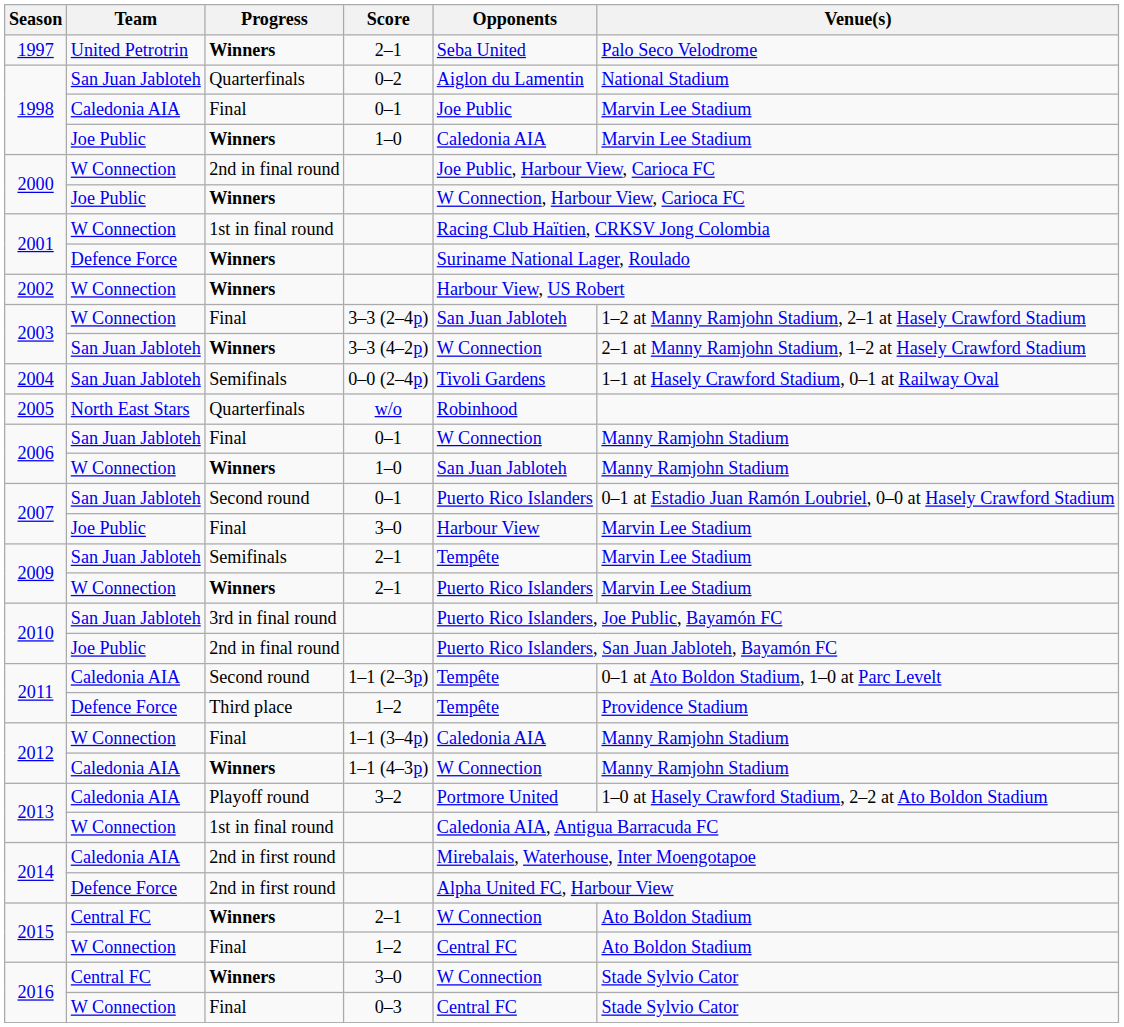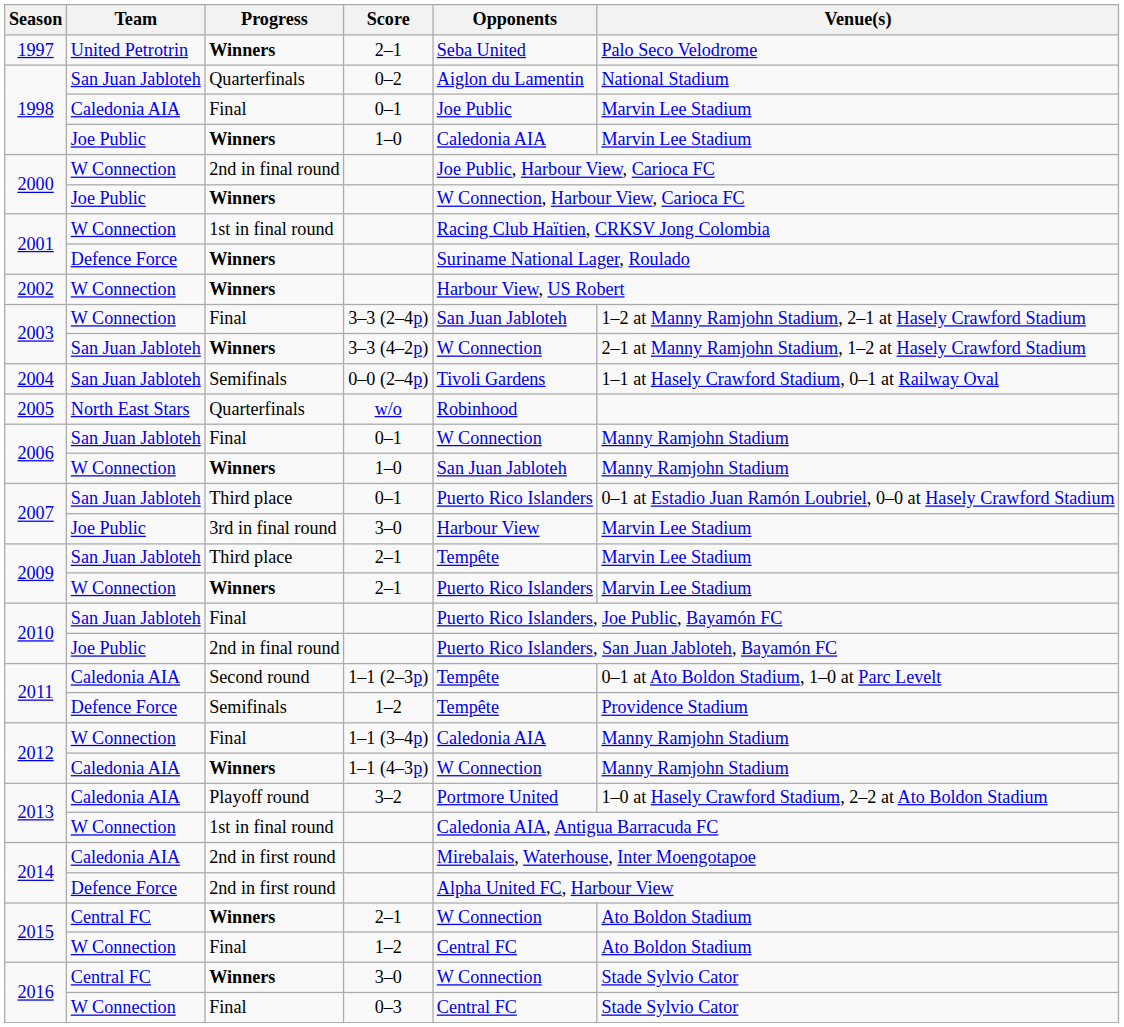 <table class="wikitable" style="font-size:90%;">
 <tr>
 <th>Season</th>
 <th>Team</th>
 <th>Progress</th>
 <th>Score</th>
 <th>Opponents</th>
 <th>Venue(s)</th>
 </tr>
 <tr>
 <td style="text-align: center;"><a href='#'>1997</a></td>
 <td><a href='#'>United Petrotrin</a></td>
 <td><strong>Winners</strong></td>
 <td style="text-align: center;">2–1</td>
 <td> <a href='#'>Seba United</a></td>
 <td><a href='#'>Palo Seco Velodrome</a></td>
 </tr>
 <tr>
 <td style="text-align: center;" rowspan="3"><a href='#'>1998</a></td>
 <td><a href='#'>San Juan Jabloteh</a></td>
 <td>Quarterfinals</td>
 <td style="text-align: center;">0–2</td>
 <td> <a href='#'>Aiglon du Lamentin</a></td>
 <td><a href='#'>National Stadium</a></td>
 </tr>
 <tr>
 <td><a href='#'>Caledonia AIA</a></td>
 <td>Final</td>
 <td style="text-align: center;">0–1</td>
 <td> <a href='#'>Joe Public</a></td>
 <td><a href='#'>Marvin Lee Stadium</a></td>
 </tr>
 <tr>
 <td><a href='#'>Joe Public</a></td>
 <td><strong>Winners</strong></td>
 <td style="text-align: center;">1–0</td>
 <td> <a href='#'>Caledonia AIA</a></td>
 <td><a href='#'>Marvin Lee Stadium</a></td>
 </tr>
 <tr>
 <td style="text-align: center;" rowspan="2"><a href='#'>2000</a></td>
 <td><a href='#'>W Connection</a></td>
 <td>2nd in final round</td>
 <td></td>
 <td colspan="2"> <a href='#'>Joe Public</a>,  <a href='#'>Harbour View</a>,  <a href='#'>Carioca FC</a></td>
 </tr>
 <tr>
 <td><a href='#'>Joe Public</a></td>
 <td><strong>Winners</strong></td>
 <td></td>
 <td colspan="2"> <a href='#'>W Connection</a>,  <a href='#'>Harbour View</a>,  <a href='#'>Carioca FC</a></td>
 </tr>
 <tr>
 <td style="text-align: center;" rowspan="2"><a href='#'>2001</a></td>
 <td><a href='#'>W Connection</a></td>
 <td>1st in final round</td>
 <td></td>
 <td colspan="2"> <a href='#'>Racing Club Haïtien</a>,  <a href='#'>CRKSV Jong Colombia</a></td>
 </tr>
 <tr>
 <td><a href='#'>Defence Force</a></td>
 <td><strong>Winners</strong></td>
 <td></td>
 <td colspan="2"> <a href='#'>Suriname National Lager</a>,  <a href='#'>Roulado</a></td>
 </tr>
 <tr>
 <td style="text-align: center;"><a href='#'>2002</a></td>
 <td><a href='#'>W Connection</a></td>
 <td><strong>Winners</strong></td>
 <td></td>
 <td colspan="2"> <a href='#'>Harbour View</a>,  <a href='#'>US Robert</a></td>
 </tr>
 <tr>
 <td style="text-align: center;" rowspan="2"><a href='#'>2003</a></td>
 <td><a href='#'>W Connection</a></td>
 <td>Final</td>
 <td style="text-align: center;">3–3 (2–4<a href='#'>p</a>)</td>
 <td> <a href='#'>San Juan Jabloteh</a></td>
 <td>1–2 at <a href='#'>Manny Ramjohn Stadium</a>, 2–1 at <a href='#'>Hasely Crawford Stadium</a></td>
 </tr>
 <tr>
 <td><a href='#'>San Juan Jabloteh</a></td>
 <td><strong>Winners</strong></td>
 <td style="text-align: center;">3–3 (4–2<a href='#'>p</a>)</td>
 <td> <a href='#'>W Connection</a></td>
 <td>2–1 at <a href='#'>Manny Ramjohn Stadium</a>, 1–2 at <a href='#'>Hasely Crawford Stadium</a></td>
 </tr>
 <tr>
 <td style="text-align: center;"><a href='#'>2004</a></td>
 <td><a href='#'>San Juan Jabloteh</a></td>
 <td>Semifinals</td>
 <td style="text-align: center;">0–0 (2–4<a href='#'>p</a>)</td>
 <td> <a href='#'>Tivoli Gardens</a></td>
 <td>1–1 at <a href='#'>Hasely Crawford Stadium</a>, 0–1 at <a href='#'>Railway Oval</a></td>
 </tr>
 <tr>
 <td style="text-align: center;"><a href='#'>2005</a></td>
 <td><a href='#'>North East Stars</a></td>
 <td>Quarterfinals</td>
 <td style="text-align: center;"><a href='#'>w/o</a></td>
 <td> <a href='#'>Robinhood</a></td>
 <td></td>
 </tr>
 <tr>
 <td style="text-align: center;" rowspan="2"><a href='#'>2006</a></td>
 <td><a href='#'>San Juan Jabloteh</a></td>
 <td>Final</td>
 <td style="text-align: center;">0–1</td>
 <td> <a href='#'>W Connection</a></td>
 <td><a href='#'>Manny Ramjohn Stadium</a></td>
 </tr>
 <tr>
 <td><a href='#'>W Connection</a></td>
 <td><strong>Winners</strong></td>
 <td style="text-align: center;">1–0</td>
 <td> <a href='#'>San Juan Jabloteh</a></td>
 <td><a href='#'>Manny Ramjohn Stadium</a></td>
 </tr>
 <tr>
 <td style="text-align: center;" rowspan="2"><a href='#'>2007</a></td>
 <td><a href='#'>San Juan Jabloteh</a></td>
-<td>Second round</td>
+<td>Third place</td>
 <td style="text-align: center;">0–1</td>
 <td> <a href='#'>Puerto Rico Islanders</a></td>
 <td>0–1 at <a href='#'>Estadio Juan Ramón Loubriel</a>, 0–0 at <a href='#'>Hasely Crawford Stadium</a></td>
 </tr>
 <tr>
 <td><a href='#'>Joe Public</a></td>
-<td>Final</td>
+<td>3rd in final round</td>
 <td style="text-align: center;">3–0</td>
 <td> <a href='#'>Harbour View</a></td>
 <td><a href='#'>Marvin Lee Stadium</a></td>
 </tr>
 <tr>
 <td style="text-align: center;" rowspan="2"><a href='#'>2009</a></td>
 <td><a href='#'>San Juan Jabloteh</a></td>
-<td>Semifinals</td>
+<td>Third place</td>
 <td style="text-align: center;">2–1</td>
 <td> <a href='#'>Tempête</a></td>
 <td><a href='#'>Marvin Lee Stadium</a></td>
 </tr>
 <tr>
 <td><a href='#'>W Connection</a></td>
 <td><strong>Winners</strong></td>
 <td style="text-align: center;">2–1</td>
 <td> <a href='#'>Puerto Rico Islanders</a></td>
 <td><a href='#'>Marvin Lee Stadium</a></td>
 </tr>
 <tr>
 <td style="text-align: center;" rowspan="2"><a href='#'>2010</a></td>
 <td><a href='#'>San Juan Jabloteh</a></td>
-<td>3rd in final round</td>
+<td>Final</td>
 <td></td>
 <td colspan="2"> <a href='#'>Puerto Rico Islanders</a>,  <a href='#'>Joe Public</a>,  <a href='#'>Bayamón FC</a></td>
 </tr>
 <tr>
 <td><a href='#'>Joe Public</a></td>
 <td>2nd in final round</td>
 <td></td>
 <td colspan="2"> <a href='#'>Puerto Rico Islanders</a>,  <a href='#'>San Juan Jabloteh</a>,  <a href='#'>Bayamón FC</a></td>
 </tr>
 <tr>
 <td style="text-align: center;" rowspan="2"><a href='#'>2011</a></td>
 <td><a href='#'>Caledonia AIA</a></td>
 <td>Second round</td>
 <td style="text-align: center;">1–1 (2–3<a href='#'>p</a>)</td>
 <td> <a href='#'>Tempête</a></td>
 <td>0–1 at <a href='#'>Ato Boldon Stadium</a>, 1–0 at <a href='#'>Parc Levelt</a></td>
 </tr>
 <tr>
 <td><a href='#'>Defence Force</a></td>
-<td>Third place</td>
+<td>Semifinals</td>
 <td style="text-align: center;">1–2</td>
 <td> <a href='#'>Tempête</a></td>
 <td><a href='#'>Providence Stadium</a></td>
 </tr>
 <tr>
 <td style="text-align: center;" rowspan="2"><a href='#'>2012</a></td>
 <td><a href='#'>W Connection</a></td>
 <td>Final</td>
 <td style="text-align: center;">1–1 (3–4<a href='#'>p</a>)</td>
 <td> <a href='#'>Caledonia AIA</a></td>
 <td><a href='#'>Manny Ramjohn Stadium</a></td>
 </tr>
 <tr>
 <td><a href='#'>Caledonia AIA</a></td>
 <td><strong>Winners</strong></td>
 <td style="text-align: center;">1–1 (4–3<a href='#'>p</a>)</td>
 <td> <a href='#'>W Connection</a></td>
 <td><a href='#'>Manny Ramjohn Stadium</a></td>
 </tr>
 <tr>
 <td style="text-align: center;" rowspan="2"><a href='#'>2013</a></td>
 <td><a href='#'>Caledonia AIA</a></td>
 <td>Playoff round</td>
 <td style="text-align: center;">3–2</td>
 <td> <a href='#'>Portmore United</a></td>
 <td>1–0 at <a href='#'>Hasely Crawford Stadium</a>, 2–2 at <a href='#'>Ato Boldon Stadium</a></td>
 </tr>
 <tr>
 <td><a href='#'>W Connection</a></td>
 <td>1st in final round</td>
 <td></td>
 <td colspan="2"> <a href='#'>Caledonia AIA</a>,  <a href='#'>Antigua Barracuda FC</a></td>
 </tr>
 <tr>
 <td style="text-align: center;" rowspan="2"><a href='#'>2014</a></td>
 <td><a href='#'>Caledonia AIA</a></td>
 <td>2nd in first round</td>
 <td></td>
 <td colspan="2"> <a href='#'>Mirebalais</a>,  <a href='#'>Waterhouse</a>,  <a href='#'>Inter Moengotapoe</a></td>
 </tr>
 <tr>
 <td><a href='#'>Defence Force</a></td>
 <td>2nd in first round</td>
 <td></td>
 <td colspan="2"> <a href='#'>Alpha United FC</a>,  <a href='#'>Harbour View</a></td>
 </tr>
 <tr>
 <td style="text-align: center;" rowspan="2"><a href='#'>2015</a></td>
 <td><a href='#'>Central FC</a></td>
 <td><strong>Winners</strong></td>
 <td style="text-align: center;">2–1</td>
 <td> <a href='#'>W Connection</a></td>
 <td><a href='#'>Ato Boldon Stadium</a></td>
 </tr>
 <tr>
 <td><a href='#'>W Connection</a></td>
 <td>Final</td>
 <td style="text-align: center;">1–2</td>
 <td> <a href='#'>Central FC</a></td>
 <td><a href='#'>Ato Boldon Stadium</a></td>
 </tr>
 <tr>
 <td style="text-align: center;" rowspan="2"><a href='#'>2016</a></td>
 <td><a href='#'>Central FC</a></td>
 <td><strong>Winners</strong></td>
 <td style="text-align: center;">3–0</td>
 <td> <a href='#'>W Connection</a></td>
 <td><a href='#'>Stade Sylvio Cator</a></td>
 </tr>
 <tr>
 <td><a href='#'>W Connection</a></td>
 <td>Final</td>
 <td style="text-align: center;">0–3</td>
 <td> <a href='#'>Central FC</a></td>
 <td><a href='#'>Stade Sylvio Cator</a></td>
 </tr>
 </table>
